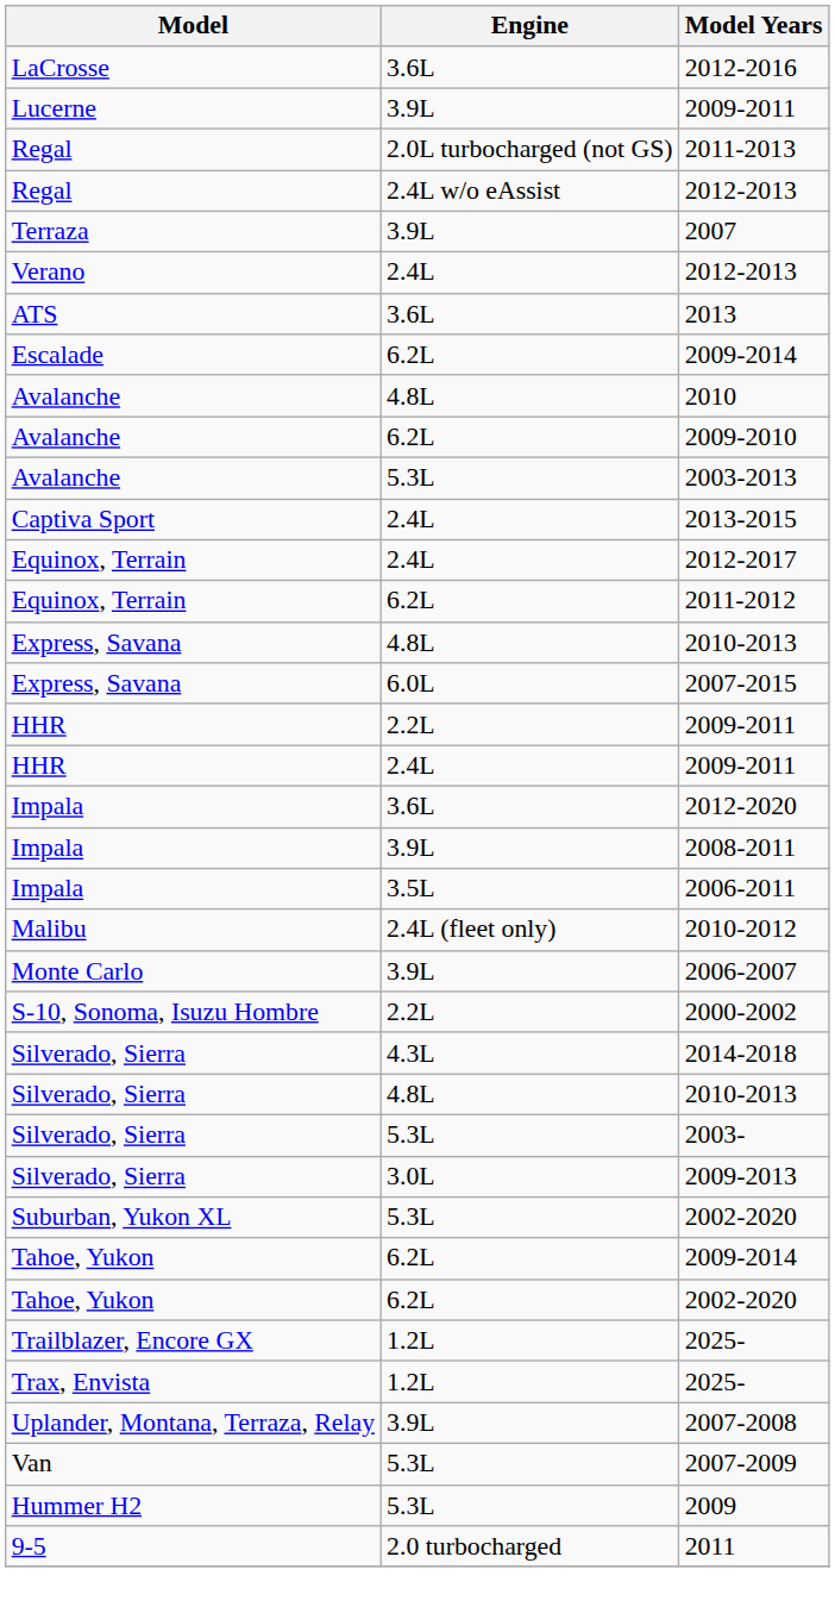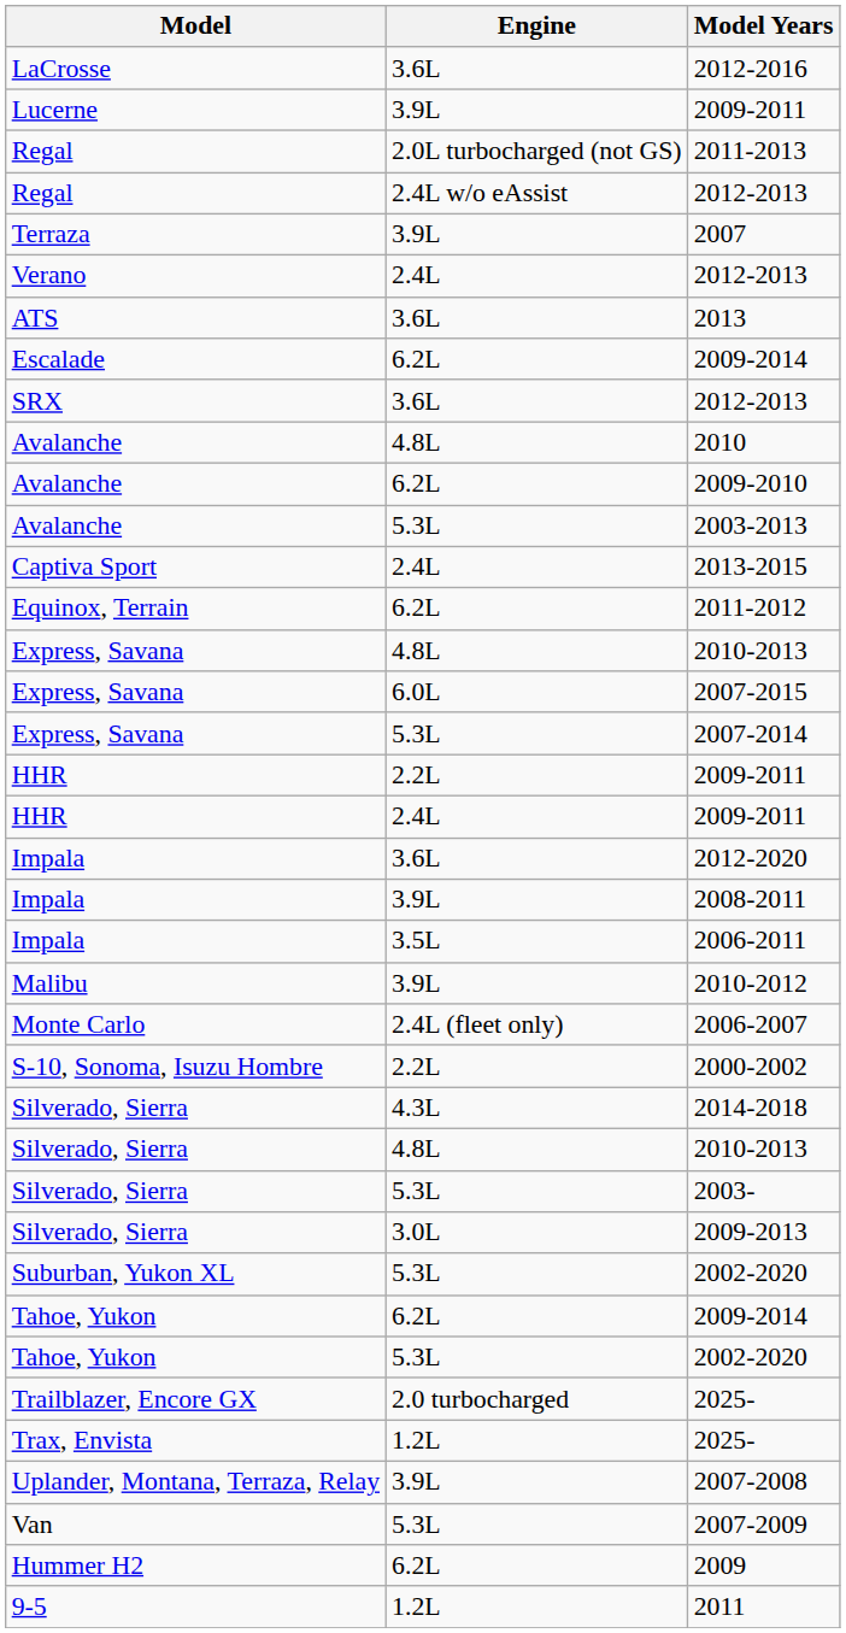 <table class="wikitable">
 <tr>
 <th>Model</th>
 <th>Engine</th>
 <th>Model Years</th>
 </tr>
 <tr>
 <td><a href='#'>LaCrosse</a></td>
 <td>3.6L</td>
 <td>2012-2016</td>
 </tr>
 <tr>
 <td><a href='#'>Lucerne</a></td>
 <td>3.9L</td>
 <td>2009-2011</td>
 </tr>
 <tr>
 <td><a href='#'>Regal</a></td>
 <td>2.0L turbocharged (not GS)</td>
 <td>2011-2013</td>
 </tr>
 <tr>
 <td><a href='#'>Regal</a></td>
 <td>2.4L w/o eAssist</td>
 <td>2012-2013</td>
 </tr>
 <tr>
 <td><a href='#'>Terraza</a></td>
 <td>3.9L</td>
 <td>2007</td>
 </tr>
 <tr>
 <td><a href='#'>Verano</a></td>
 <td>2.4L</td>
 <td>2012-2013</td>
 </tr>
 <tr>
 <td><a href='#'>ATS</a></td>
 <td>3.6L</td>
 <td>2013</td>
 </tr>
 <tr>
 <td><a href='#'>Escalade</a></td>
 <td>6.2L</td>
 <td>2009-2014</td>
 </tr>
 <tr>
+<td><a href='#'>SRX</a></td>
+<td>3.6L</td>
+<td>2012-2013</td>
+</tr>
+<tr>
 <td><a href='#'>Avalanche</a></td>
 <td>4.8L</td>
 <td>2010</td>
 </tr>
 <tr>
 <td><a href='#'>Avalanche</a></td>
 <td>6.2L</td>
 <td>2009-2010</td>
 </tr>
 <tr>
 <td><a href='#'>Avalanche</a></td>
 <td>5.3L</td>
 <td>2003-2013</td>
 </tr>
 <tr>
 <td><a href='#'>Captiva Sport</a></td>
 <td>2.4L</td>
 <td>2013-2015</td>
 </tr>
 <tr>
 <td><a href='#'>Equinox</a>, <a href='#'>Terrain</a></td>
-<td>2.4L</td>
-<td>2012-2017</td>
-</tr>
-<tr>
-<td><a href='#'>Equinox</a>, <a href='#'>Terrain</a></td>
 <td>6.2L</td>
 <td>2011-2012</td>
 </tr>
 <tr>
 <td><a href='#'>Express</a>, <a href='#'>Savana</a></td>
 <td>4.8L</td>
 <td>2010-2013</td>
 </tr>
 <tr>
 <td><a href='#'>Express</a>, <a href='#'>Savana</a></td>
 <td>6.0L</td>
 <td>2007-2015</td>
+</tr>
+<tr>
+<td><a href='#'>Express</a>, <a href='#'>Savana</a></td>
+<td>5.3L</td>
+<td>2007-2014</td>
 </tr>
 <tr>
 <td><a href='#'>HHR</a></td>
 <td>2.2L</td>
 <td>2009-2011</td>
 </tr>
 <tr>
 <td><a href='#'>HHR</a></td>
 <td>2.4L</td>
 <td>2009-2011</td>
 </tr>
 <tr>
 <td><a href='#'>Impala</a></td>
 <td>3.6L</td>
 <td>2012-2020</td>
 </tr>
 <tr>
 <td><a href='#'>Impala</a></td>
 <td>3.9L</td>
 <td>2008-2011</td>
 </tr>
 <tr>
 <td><a href='#'>Impala</a></td>
 <td>3.5L</td>
 <td>2006-2011</td>
 </tr>
 <tr>
 <td><a href='#'>Malibu</a></td>
-<td>2.4L (fleet only)</td>
+<td>3.9L</td>
 <td>2010-2012</td>
 </tr>
 <tr>
 <td><a href='#'>Monte Carlo</a></td>
-<td>3.9L</td>
+<td>2.4L (fleet only)</td>
 <td>2006-2007</td>
 </tr>
 <tr>
 <td><a href='#'>S-10</a>, <a href='#'>Sonoma</a>, <a href='#'>Isuzu Hombre</a></td>
 <td>2.2L</td>
 <td>2000-2002</td>
 </tr>
 <tr>
 <td><a href='#'>Silverado</a>, <a href='#'>Sierra</a></td>
 <td>4.3L</td>
 <td>2014-2018</td>
 </tr>
 <tr>
 <td><a href='#'>Silverado</a>, <a href='#'>Sierra</a></td>
 <td>4.8L</td>
 <td>2010-2013</td>
 </tr>
 <tr>
 <td><a href='#'>Silverado</a>, <a href='#'>Sierra</a></td>
 <td>5.3L</td>
 <td>2003-</td>
 </tr>
 <tr>
 <td><a href='#'>Silverado</a>, <a href='#'>Sierra</a></td>
 <td>3.0L</td>
 <td>2009-2013</td>
 </tr>
 <tr>
 <td><a href='#'>Suburban</a>, <a href='#'>Yukon XL</a></td>
 <td>5.3L</td>
 <td>2002-2020</td>
 </tr>
 <tr>
 <td><a href='#'>Tahoe</a>, <a href='#'>Yukon</a></td>
 <td>6.2L</td>
 <td>2009-2014</td>
 </tr>
 <tr>
 <td><a href='#'>Tahoe</a>, <a href='#'>Yukon</a></td>
-<td>6.2L</td>
+<td>5.3L</td>
 <td>2002-2020</td>
 </tr>
 <tr>
 <td><a href='#'>Trailblazer</a>, <a href='#'>Encore GX</a></td>
-<td>1.2L</td>
+<td>2.0 turbocharged</td>
 <td>2025-</td>
 </tr>
 <tr>
 <td><a href='#'>Trax</a>, <a href='#'>Envista</a></td>
 <td>1.2L</td>
 <td>2025-</td>
 </tr>
 <tr>
 <td><a href='#'>Uplander</a>, <a href='#'>Montana</a>, <a href='#'>Terraza</a>, <a href='#'>Relay</a></td>
 <td>3.9L</td>
 <td>2007-2008</td>
 </tr>
 <tr>
 <td>Van</td>
 <td>5.3L</td>
 <td>2007-2009</td>
 </tr>
 <tr>
 <td><a href='#'>Hummer H2</a></td>
-<td>5.3L</td>
+<td>6.2L</td>
 <td>2009</td>
 </tr>
 <tr>
 <td><a href='#'>9-5</a></td>
-<td>2.0 turbocharged</td>
+<td>1.2L</td>
 <td>2011</td>
 </tr>
 <tr>
 </tr>
 </table>
